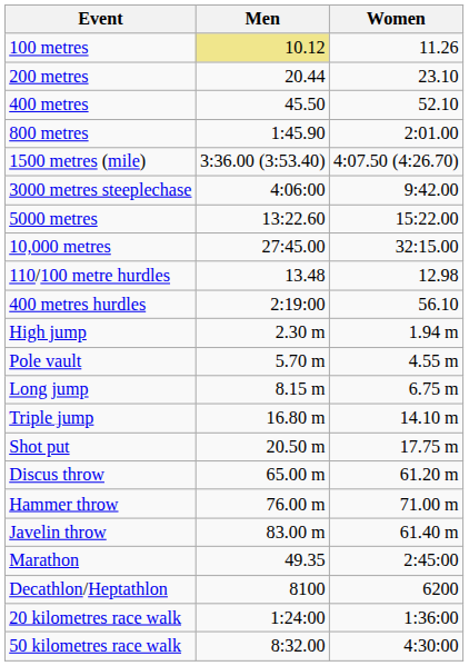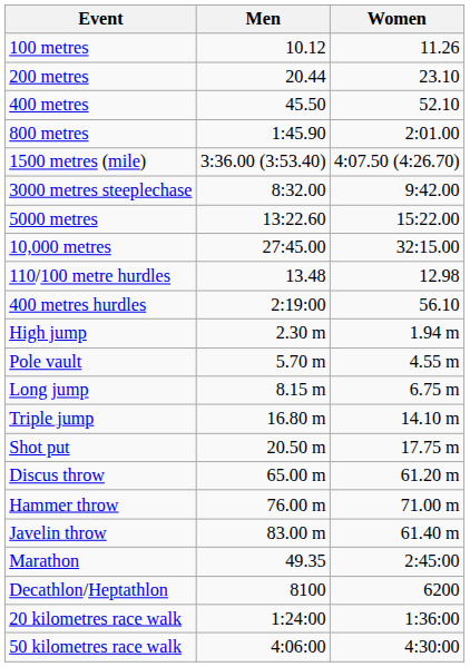 <table class="wikitable sortable collapsible collapsed" style="text-align:right;">
 <tr>
 <th>Event</th>
 <th>Men</th>
 <th>Women</th>
 </tr>
 <tr>
 <td style="text-align:left;"><a href='#'>100 metres</a></td>
-<td style="background: khaki;">10.12</td>
+<td>10.12</td>
 <td>11.26</td>
 </tr>
 <tr>
 <td style="text-align:left;"><a href='#'>200 metres</a></td>
 <td>20.44</td>
 <td>23.10</td>
 </tr>
 <tr>
 <td style="text-align:left;"><a href='#'>400 metres</a></td>
 <td>45.50</td>
 <td>52.10</td>
 </tr>
 <tr>
 <td style="text-align:left;"><a href='#'>800 metres</a></td>
 <td>1:45.90</td>
 <td>2:01.00</td>
 </tr>
 <tr>
 <td style="text-align:left;"><a href='#'>1500 metres</a> (<a href='#'>mile</a>)</td>
 <td>3:36.00 (3:53.40)</td>
 <td>4:07.50 (4:26.70)</td>
 </tr>
 <tr>
 <td style="text-align:left;"><a href='#'>3000 metres steeplechase</a></td>
-<td>4:06:00</td>
+<td>8:32.00</td>
 <td>9:42.00</td>
 </tr>
 <tr>
 <td style="text-align:left;"><a href='#'>5000 metres</a></td>
 <td>13:22.60</td>
 <td>15:22.00</td>
 </tr>
 <tr>
 <td style="text-align:left;"><a href='#'>10,000 metres</a></td>
 <td>27:45.00</td>
 <td>32:15.00</td>
 </tr>
 <tr>
 <td style="text-align:left;"><a href='#'>110</a>/<a href='#'>100 metre hurdles</a></td>
 <td>13.48</td>
 <td>12.98</td>
 </tr>
 <tr>
 <td style="text-align:left;"><a href='#'>400 metres hurdles</a></td>
 <td>2:19:00</td>
 <td>56.10</td>
 </tr>
 <tr>
 <td style="text-align:left;"><a href='#'>High jump</a></td>
 <td>2.30 m</td>
 <td>1.94 m</td>
 </tr>
 <tr>
 <td style="text-align:left;"><a href='#'>Pole vault</a></td>
 <td>5.70 m</td>
 <td>4.55 m</td>
 </tr>
 <tr>
 <td style="text-align:left;"><a href='#'>Long jump</a></td>
 <td>8.15 m</td>
 <td>6.75 m</td>
 </tr>
 <tr>
 <td style="text-align:left;"><a href='#'>Triple jump</a></td>
 <td>16.80 m</td>
 <td>14.10 m</td>
 </tr>
 <tr>
 <td style="text-align:left;"><a href='#'>Shot put</a></td>
 <td>20.50 m</td>
 <td>17.75 m</td>
 </tr>
 <tr>
 <td style="text-align:left;"><a href='#'>Discus throw</a></td>
 <td>65.00 m</td>
 <td>61.20 m</td>
 </tr>
 <tr>
 <td style="text-align:left;"><a href='#'>Hammer throw</a></td>
 <td>76.00 m</td>
 <td>71.00 m</td>
 </tr>
 <tr>
 <td style="text-align:left;"><a href='#'>Javelin throw</a></td>
 <td>83.00 m</td>
 <td>61.40 m</td>
 </tr>
 <tr>
 <td style="text-align:left;"><a href='#'>Marathon</a></td>
 <td>49.35</td>
 <td>2:45:00</td>
 </tr>
 <tr>
 <td style="text-align:left;"><a href='#'>Decathlon</a>/<a href='#'>Heptathlon</a></td>
 <td>8100</td>
 <td>6200</td>
 </tr>
 <tr>
 <td style="text-align:left;"><a href='#'>20 kilometres race walk</a></td>
 <td>1:24:00</td>
 <td>1:36:00</td>
 </tr>
 <tr>
 <td style="text-align:left;"><a href='#'>50 kilometres race walk</a></td>
-<td>8:32.00</td>
+<td>4:06:00</td>
 <td>4:30:00</td>
 </tr>
 </table>
